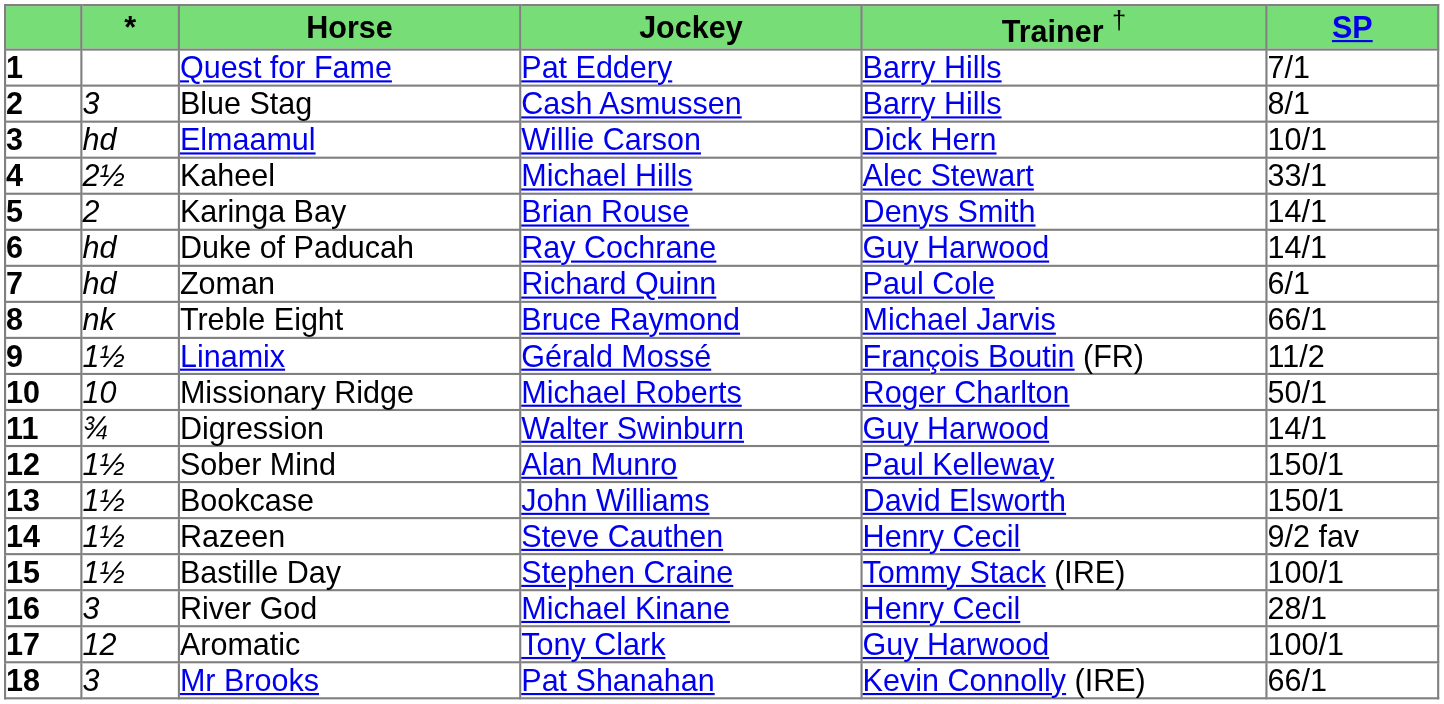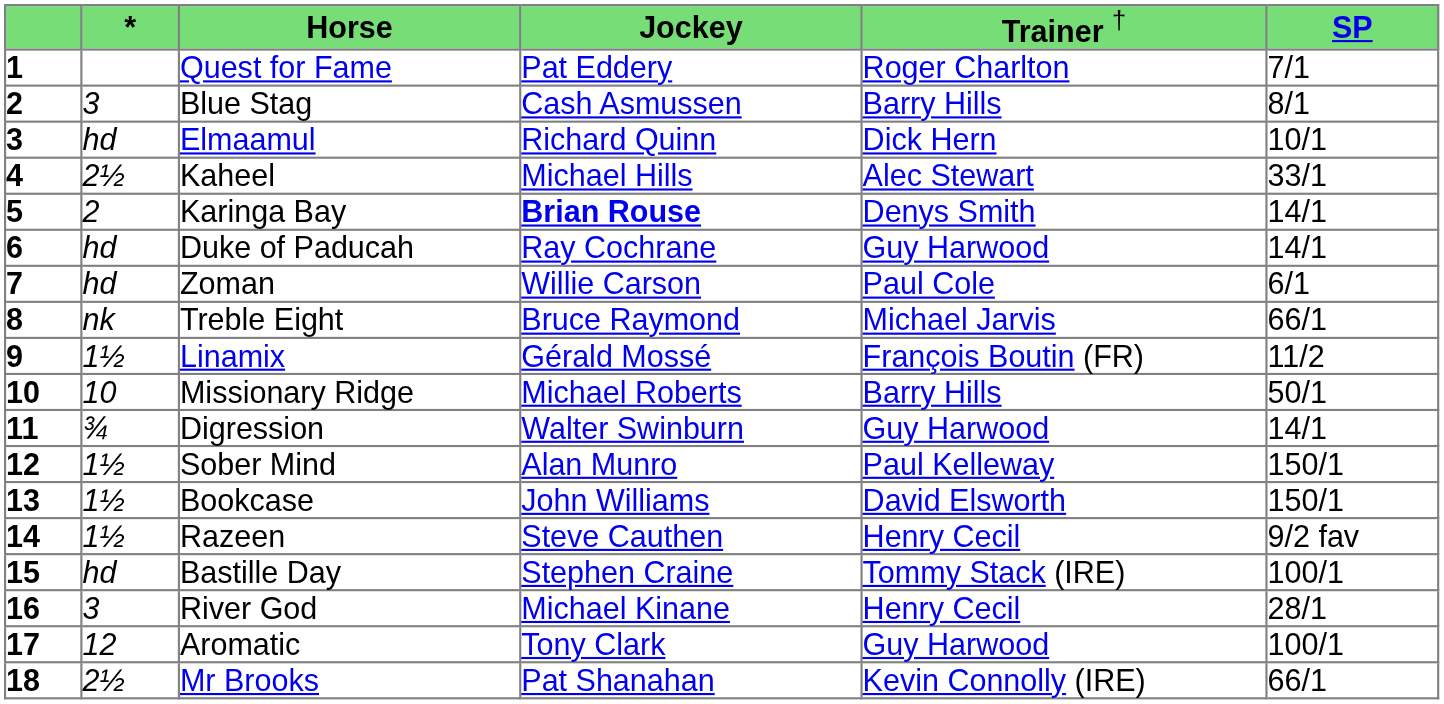 <table border="1" cellpadding="0" style="border-collapse: collapse; font-size:90%">
 <tr bgcolor="#77dd77" align="center">
 <td width="35px"></td>
 <td width="45px"><strong>*</strong></td>
 <td width="160px"><strong>Horse</strong></td>
 <td width="160px"><strong>Jockey</strong></td>
 <td width="190px"><strong>Trainer</strong> <sup>†</sup></td>
 <td width="80px"><strong><a href='#'>SP</a></strong></td>
 </tr>
 <tr>
 <td><strong>1</strong></td>
 <td></td>
 <td><a href='#'>Quest for Fame</a></td>
 <td><a href='#'>Pat Eddery</a></td>
-<td><a href='#'>Barry Hills</a></td>
+<td><a href='#'>Roger Charlton</a></td>
 <td>7/1</td>
 </tr>
 <tr>
 <td><strong>2</strong></td>
 <td><em>3</em></td>
 <td>Blue Stag</td>
 <td><a href='#'>Cash Asmussen</a></td>
 <td><a href='#'>Barry Hills</a></td>
 <td>8/1</td>
 </tr>
 <tr>
 <td><strong>3</strong></td>
 <td><em>hd</em></td>
 <td><a href='#'>Elmaamul</a></td>
-<td><a href='#'>Willie Carson</a></td>
+<td><a href='#'>Richard Quinn</a></td>
 <td><a href='#'>Dick Hern</a></td>
 <td>10/1</td>
 </tr>
 <tr>
 <td><strong>4</strong></td>
 <td><em>2½</em></td>
 <td>Kaheel</td>
 <td><a href='#'>Michael Hills</a></td>
 <td><a href='#'>Alec Stewart</a></td>
 <td>33/1</td>
 </tr>
 <tr>
 <td><strong>5</strong></td>
 <td><em>2</em></td>
 <td>Karinga Bay</td>
-<td><a href='#'>Brian Rouse</a></td>
+<td><strong><a href='#'>Brian Rouse</a></strong></td>
 <td><a href='#'>Denys Smith</a></td>
 <td>14/1</td>
 </tr>
 <tr>
 <td><strong>6</strong></td>
 <td><em>hd</em></td>
 <td>Duke of Paducah</td>
 <td><a href='#'>Ray Cochrane</a></td>
 <td><a href='#'>Guy Harwood</a></td>
 <td>14/1</td>
 </tr>
 <tr>
 <td><strong>7</strong></td>
 <td><em>hd</em></td>
 <td>Zoman</td>
-<td><a href='#'>Richard Quinn</a></td>
+<td><a href='#'>Willie Carson</a></td>
 <td><a href='#'>Paul Cole</a></td>
 <td>6/1</td>
 </tr>
 <tr>
 <td><strong>8</strong></td>
 <td><em>nk</em></td>
 <td>Treble Eight</td>
 <td><a href='#'>Bruce Raymond</a></td>
 <td><a href='#'>Michael Jarvis</a></td>
 <td>66/1</td>
 </tr>
 <tr>
 <td><strong>9</strong></td>
 <td><em>1½</em></td>
 <td><a href='#'>Linamix</a></td>
 <td><a href='#'>Gérald Mossé</a></td>
 <td><a href='#'>François Boutin</a> (FR)</td>
 <td>11/2</td>
 </tr>
 <tr>
 <td><strong>10</strong></td>
 <td><em>10</em></td>
 <td>Missionary Ridge</td>
 <td><a href='#'>Michael Roberts</a></td>
-<td><a href='#'>Roger Charlton</a></td>
+<td><a href='#'>Barry Hills</a></td>
 <td>50/1</td>
 </tr>
 <tr>
 <td><strong>11</strong></td>
 <td><em>¾</em></td>
 <td>Digression</td>
 <td><a href='#'>Walter Swinburn</a></td>
 <td><a href='#'>Guy Harwood</a></td>
 <td>14/1</td>
 </tr>
 <tr>
 <td><strong>12</strong></td>
 <td><em>1½</em></td>
 <td>Sober Mind</td>
 <td><a href='#'>Alan Munro</a></td>
 <td><a href='#'>Paul Kelleway</a></td>
 <td>150/1</td>
 </tr>
 <tr>
 <td><strong>13</strong></td>
 <td><em>1½</em></td>
 <td>Bookcase</td>
 <td><a href='#'>John Williams</a></td>
 <td><a href='#'>David Elsworth</a></td>
 <td>150/1</td>
 </tr>
 <tr>
 <td><strong>14</strong></td>
 <td><em>1½</em></td>
 <td>Razeen</td>
 <td><a href='#'>Steve Cauthen</a></td>
 <td><a href='#'>Henry Cecil</a></td>
 <td>9/2 fav</td>
 </tr>
 <tr>
 <td><strong>15</strong></td>
-<td><em>1½</em></td>
+<td><em>hd</em></td>
 <td>Bastille Day</td>
 <td><a href='#'>Stephen Craine</a></td>
 <td><a href='#'>Tommy Stack</a> (IRE)</td>
 <td>100/1</td>
 </tr>
 <tr>
 <td><strong>16</strong></td>
 <td><em>3</em></td>
 <td>River God</td>
 <td><a href='#'>Michael Kinane</a></td>
 <td><a href='#'>Henry Cecil</a></td>
 <td>28/1</td>
 </tr>
 <tr>
 <td><strong>17</strong></td>
 <td><em>12</em></td>
 <td>Aromatic</td>
 <td><a href='#'>Tony Clark</a></td>
 <td><a href='#'>Guy Harwood</a></td>
 <td>100/1</td>
 </tr>
 <tr>
 <td><strong>18</strong></td>
-<td><em>3</em></td>
+<td><em>2½</em></td>
 <td><a href='#'>Mr Brooks</a></td>
 <td><a href='#'>Pat Shanahan</a></td>
 <td><a href='#'>Kevin Connolly</a> (IRE)</td>
 <td>66/1</td>
 </tr>
 </table>
